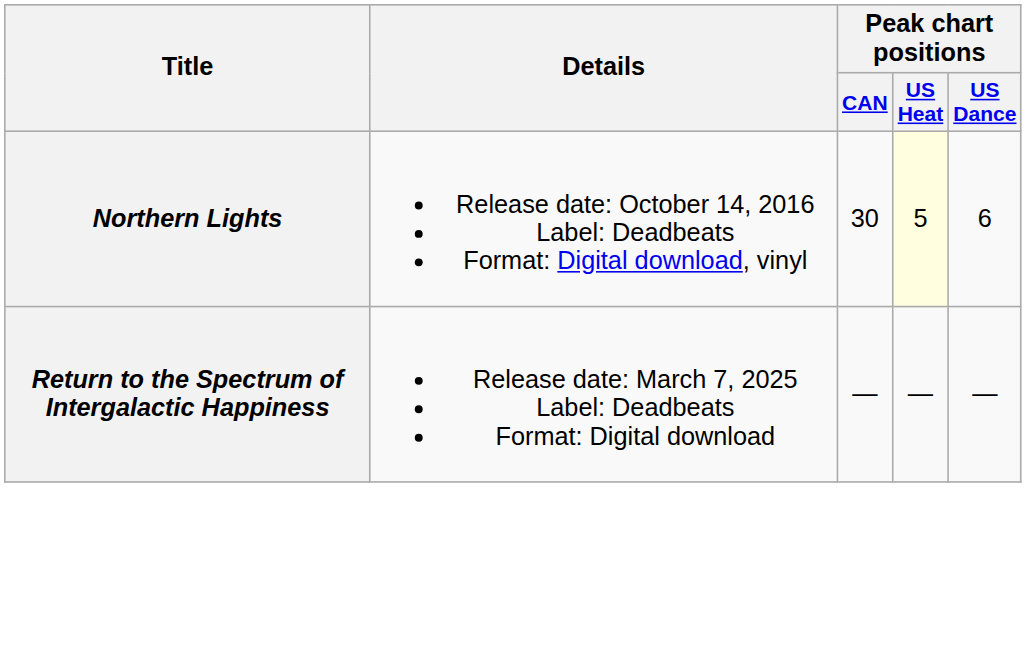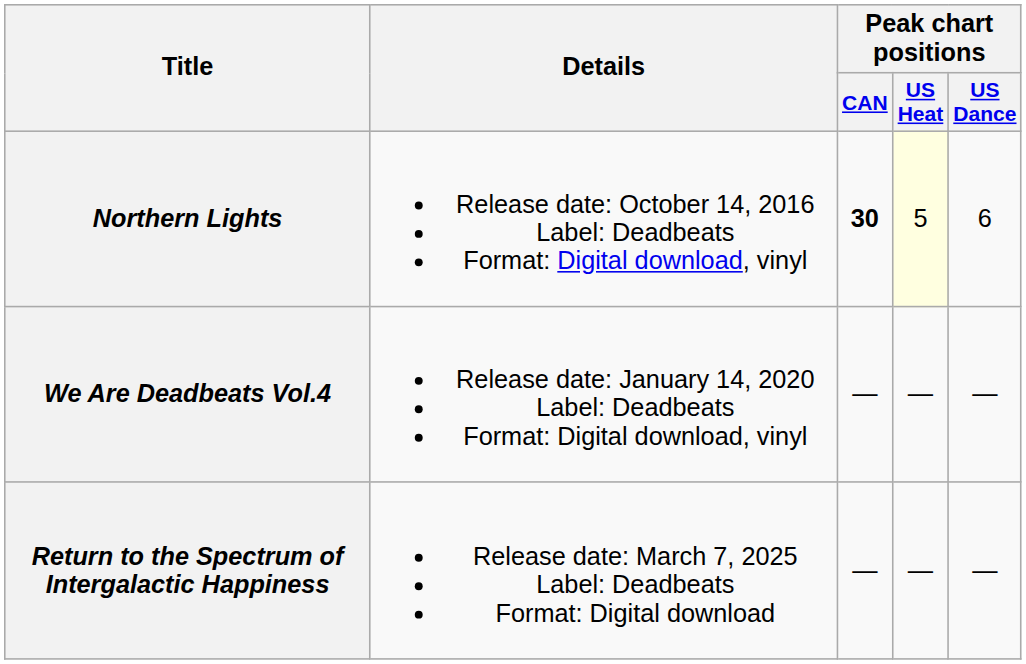 <table class="wikitable plainrowheaders" style="text-align:center;">
 <tr>
 <th scope="col" rowspan="2" style="width:14em;">Title</th>
 <th scope="col" rowspan="2" style="width:18em;">Details</th>
 <th scope="col" colspan="3">Peak chart positions</th>
 </tr>
 <tr style="font-size:smaller;">
 <th scope="col" style="width:25px;"><a href='#'>CAN</a><br></th>
 <th scope="col" style="width:25px;"><a href='#'>US Heat</a><br></th>
 <th scope="col" style="width:25px;"><a href='#'>US Dance</a><br></th>
 </tr>
 <tr>
 <th scope="row"><em>Northern Lights</em></th>
 <td><br><ul><li>Release date: October 14, 2016</li><li>Label: Deadbeats</li><li>Format: <a href='#'>Digital download</a>, vinyl</li></ul></td>
-<td>30</td>
+<td><strong>30</strong></td>
 <td style="background: lightyellow;">5</td>
 <td>6</td>
+</tr>
+<tr>
+<th scope="row"><em>We Are Deadbeats Vol.4</em></th>
+<td><br><ul><li>Release date: January 14, 2020</li><li>Label: Deadbeats</li><li>Format: Digital download, vinyl</li></ul></td>
+<td>—</td>
+<td>—</td>
+<td>—</td>
 </tr>
 <tr>
 <th scope="row"><em>Return to the Spectrum of Intergalactic Happiness</em></th>
 <td><br><ul><li>Release date: March 7, 2025</li><li>Label: Deadbeats</li><li>Format: Digital download</li></ul></td>
 <td>—</td>
 <td>—</td>
 <td>—</td>
 </tr>
 </table>
